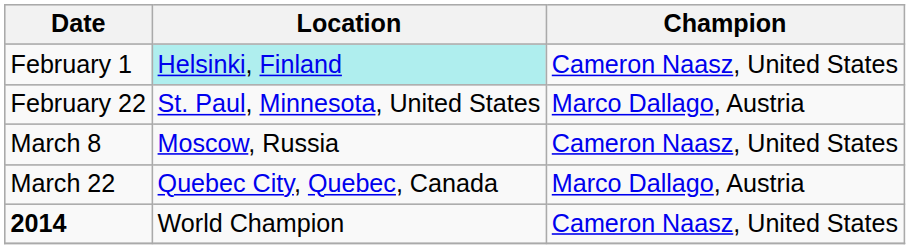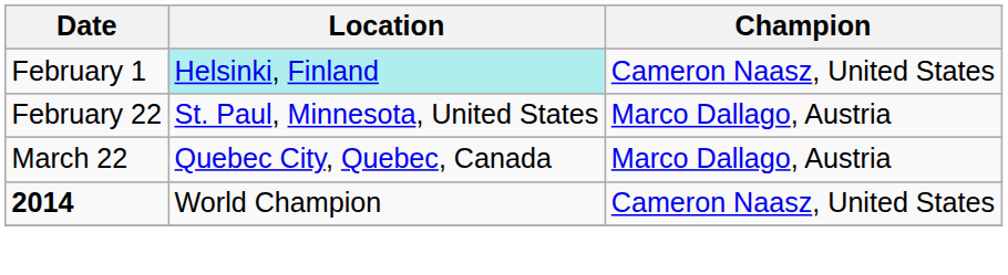 <table class="wikitable">
 <tr>
 <th>Date</th>
 <th>Location</th>
 <th>Champion</th>
 </tr>
 <tr>
 <td>February 1</td>
 <td style="background: paleturquoise;"><a href='#'>Helsinki</a>, <a href='#'>Finland</a></td>
 <td><a href='#'>Cameron Naasz</a>, United States</td>
 </tr>
 <tr>
 <td>February 22</td>
 <td><a href='#'>St. Paul</a>, <a href='#'>Minnesota</a>, United States</td>
 <td><a href='#'>Marco Dallago</a>, Austria</td>
 </tr>
 <tr>
-<td>March 8</td>
-<td><a href='#'>Moscow</a>, Russia</td>
-<td><a href='#'>Cameron Naasz</a>, United States</td>
-</tr>
-<tr>
 <td>March 22</td>
 <td><a href='#'>Quebec City</a>, <a href='#'>Quebec</a>, Canada</td>
 <td><a href='#'>Marco Dallago</a>, Austria</td>
 </tr>
 <tr>
 <td><strong>2014</strong></td>
 <td>World Champion</td>
 <td><a href='#'>Cameron Naasz</a>, United States</td>
 </tr>
 <tr>
 </tr>
 </table>
